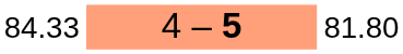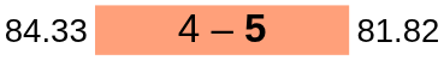 <table style="text-align:center">
 <tr>
 <th width=223></th>
 <th width=100></th>
 <th width=223></th>
 </tr>
 <tr>
 <td align=right><small><span>84.33</span></small> </td>
 <td style="background: lightsalmon;">4 – <strong>5</strong></td>
-<td align=left><strong></strong> <small><span>81.80</span></small></td>
+<td align=left><strong></strong> <small><span>81.82</span></small></td>
 </tr>
 </table>
